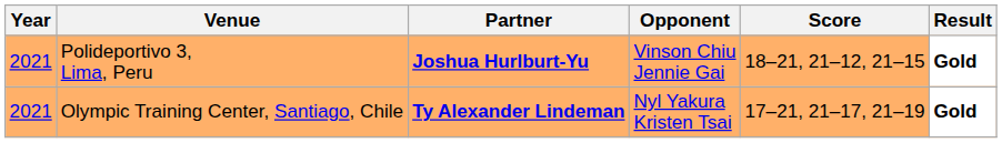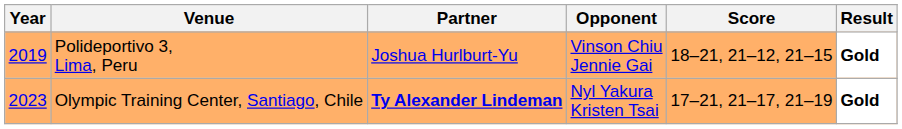 <table class="sortable wikitable" style="font-size: 90%;">
 <tr>
 <th>Year</th>
 <th>Venue</th>
 <th>Partner</th>
 <th>Opponent</th>
 <th>Score</th>
 <th>Result</th>
 </tr>
 <tr style="background:#FFB069">
-<td align="center"><a href='#'>2021</a></td>
+<td align="center"><a href='#'>2019</a></td>
 <td align="left">Polideportivo 3,<br><a href='#'>Lima</a>, Peru</td>
-<td align="left"><strong> <a href='#'>Joshua Hurlburt-Yu</a></strong></td>
+<td align="left"> <a href='#'>Joshua Hurlburt-Yu</a></td>
 <td align="left"> <a href='#'>Vinson Chiu</a><br> <a href='#'>Jennie Gai</a></td>
 <td align="left">18–21, 21–12, 21–15</td>
 <td style="text-align:left; background:white"> <strong>Gold</strong></td>
 </tr>
 <tr style="background:#FFB069">
-<td align="center"><a href='#'>2021</a></td>
+<td align="center"><a href='#'>2023</a></td>
 <td align="left">Olympic Training Center, <a href='#'>Santiago</a>, Chile</td>
 <td align="left"><strong> <a href='#'>Ty Alexander Lindeman</a></strong></td>
 <td align="left"> <a href='#'>Nyl Yakura</a><br> <a href='#'>Kristen Tsai</a></td>
 <td align="left">17–21, 21–17, 21–19</td>
 <td style="text-align:left; background:white"> <strong>Gold</strong></td>
 </tr>
 </table>
